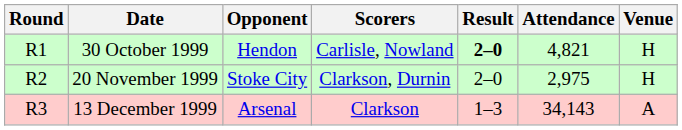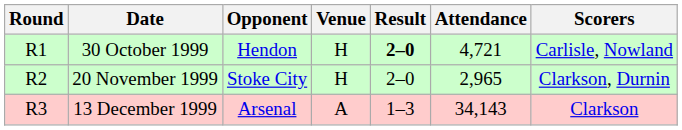 <table class="wikitable" style="font-size:100%; text-align:center">
 <tr>
 <th>Round</th>
 <th>Date</th>
 <th>Opponent</th>
-<th>Scorers</th>
+<th>Venue</th>
 <th>Result</th>
 <th>Attendance</th>
-<th>Venue</th>
+<th>Scorers</th>
 </tr>
 <tr style="background: #CCFFCC;">
 <td>R1</td>
 <td>30 October 1999</td>
 <td><a href='#'>Hendon</a></td>
+<td>H</td>
+<td><strong>2–0</strong></td>
+<td>4,721</td>
 <td><a href='#'>Carlisle</a>, <a href='#'>Nowland</a></td>
-<td><strong>2–0</strong></td>
-<td>4,821</td>
-<td>H</td>
 </tr>
 <tr style="background: #CCFFCC;">
 <td>R2</td>
 <td>20 November 1999</td>
 <td><a href='#'>Stoke City</a></td>
+<td>H</td>
+<td>2–0</td>
+<td>2,965</td>
 <td><a href='#'>Clarkson</a>, <a href='#'>Durnin</a></td>
-<td>2–0</td>
-<td>2,975</td>
-<td>H</td>
 </tr>
 <tr style="background: #FFCCCC;">
 <td>R3</td>
 <td>13 December 1999</td>
 <td><a href='#'>Arsenal</a></td>
-<td><a href='#'>Clarkson</a></td>
+<td>A</td>
 <td>1–3</td>
 <td>34,143</td>
-<td>A</td>
+<td><a href='#'>Clarkson</a></td>
 </tr>
 </table>
